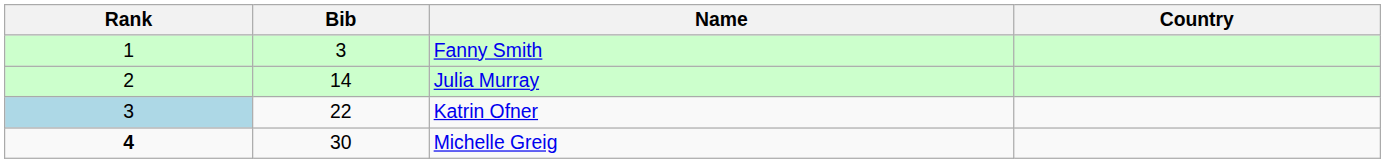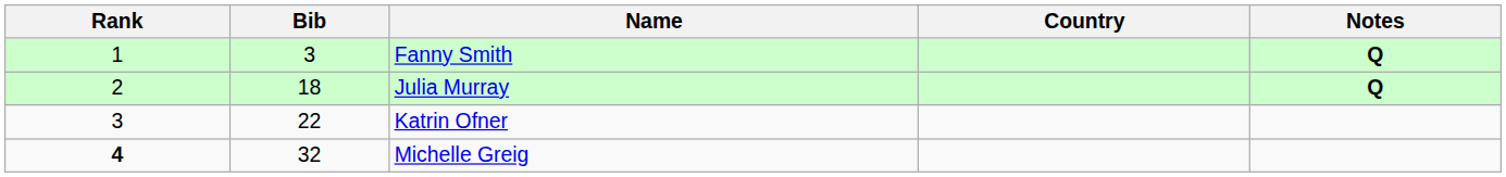 <table class="wikitable" style="text-align:center;" width=90%>
 <tr>
 <th>Rank</th>
 <th>Bib</th>
 <th>Name</th>
 <th>Country</th>
+<th>Notes</th>
 </tr>
 <tr bgcolor="#ccffcc">
 <td>1</td>
 <td>3</td>
 <td align=left><a href='#'>Fanny Smith</a></td>
 <td align=left></td>
+<td><strong>Q</strong></td>
 </tr>
 <tr bgcolor="#ccffcc">
 <td>2</td>
-<td>14</td>
+<td>18</td>
 <td align=left><a href='#'>Julia Murray</a></td>
 <td align=left></td>
+<td><strong>Q</strong></td>
 </tr>
 <tr>
-<td style="background: lightblue;">3</td>
+<td>3</td>
 <td>22</td>
 <td align=left><a href='#'>Katrin Ofner</a></td>
 <td align=left></td>
+<td></td>
 </tr>
 <tr>
 <td><strong>4</strong></td>
-<td>30</td>
+<td>32</td>
 <td align=left><a href='#'>Michelle Greig</a></td>
 <td align=left></td>
+<td></td>
 </tr>
 </table>
